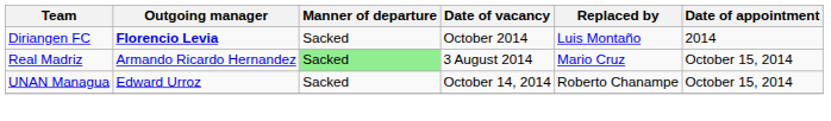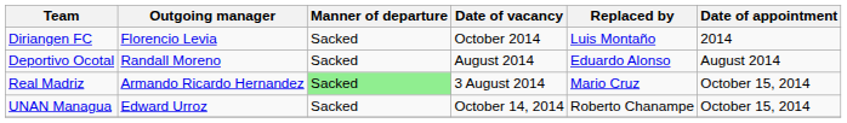 <table class="wikitable">
 <tr>
 <th>Team</th>
 <th>Outgoing manager</th>
 <th>Manner of departure</th>
 <th>Date of vacancy</th>
 <th>Replaced by</th>
 <th>Date of appointment</th>
 </tr>
 <tr>
 <td><a href='#'>Diriangen FC</a></td>
-<td><strong> <a href='#'>Florencio Levia</a></strong></td>
+<td> <a href='#'>Florencio Levia</a></td>
 <td>Sacked</td>
 <td>October 2014</td>
 <td> <a href='#'>Luis Montaño</a></td>
 <td>2014</td>
+</tr>
+<tr>
+<td><a href='#'>Deportivo Ocotal</a></td>
+<td> <a href='#'>Randall Moreno</a></td>
+<td>Sacked</td>
+<td>August 2014</td>
+<td> <a href='#'>Eduardo Alonso</a></td>
+<td>August 2014</td>
 </tr>
 <tr>
 <td><a href='#'>Real Madriz</a></td>
 <td> <a href='#'>Armando Ricardo Hernandez</a></td>
 <td style="background: lightgreen;">Sacked</td>
 <td>3 August 2014</td>
 <td> <a href='#'>Mario Cruz</a></td>
 <td>October 15, 2014</td>
 </tr>
 <tr>
 <td><a href='#'>UNAN Managua</a></td>
 <td> <a href='#'>Edward Urroz</a></td>
 <td>Sacked</td>
 <td>October 14, 2014</td>
 <td> Roberto Chanampe</td>
 <td>October 15, 2014</td>
 </tr>
 <tr>
 </tr>
 </table>
